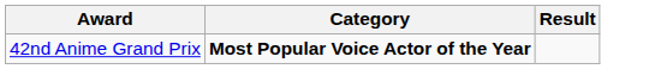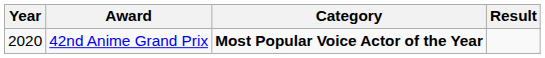 <table class="wikitable">
 <tr>
+<th>Year</th>
 <th>Award</th>
 <th>Category</th>
 <th>Result</th>
 </tr>
 <tr>
+<td>2020</td>
 <td><a href='#'>42nd Anime Grand Prix</a></td>
 <td><strong>Most Popular Voice Actor of the Year</strong></td>
 <td></td>
 </tr>
 </table>
